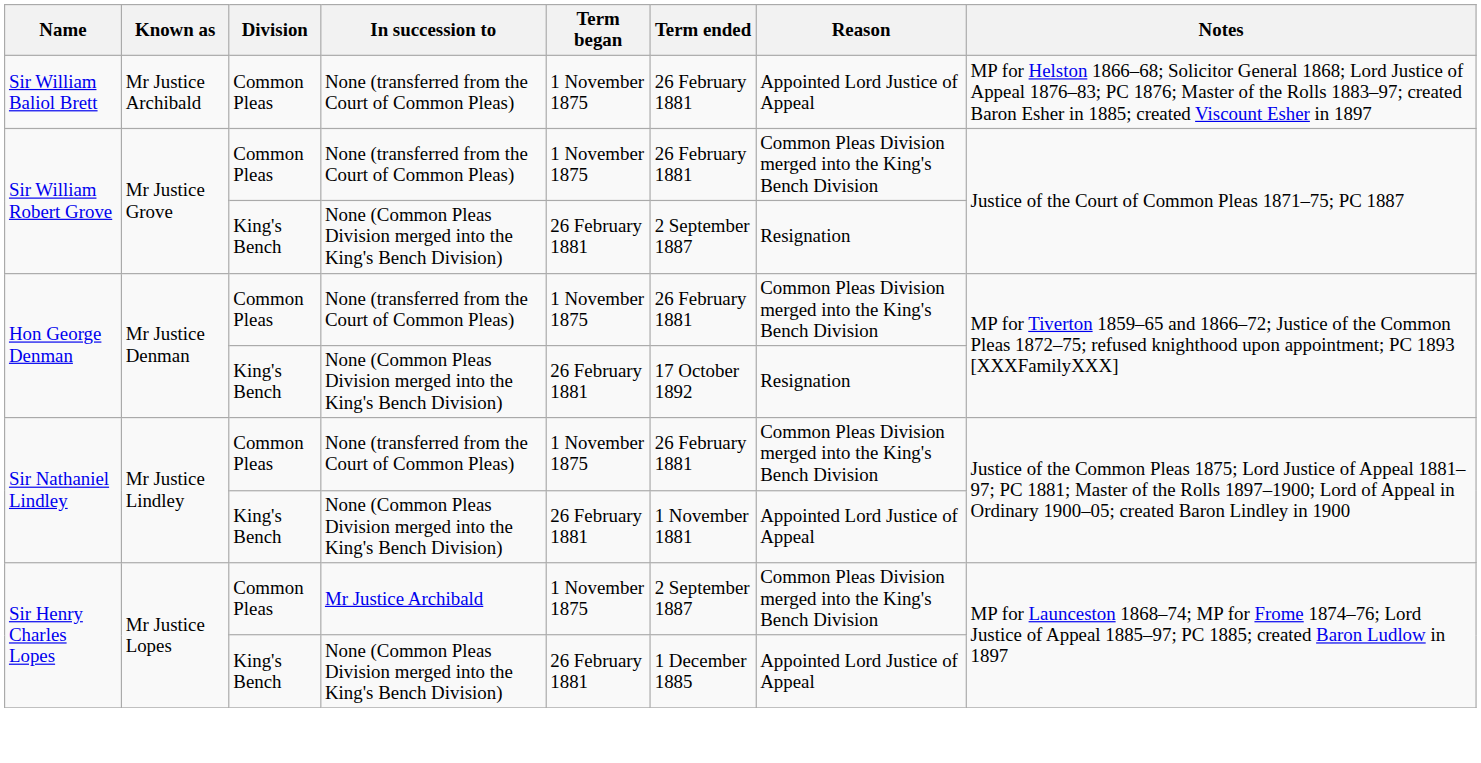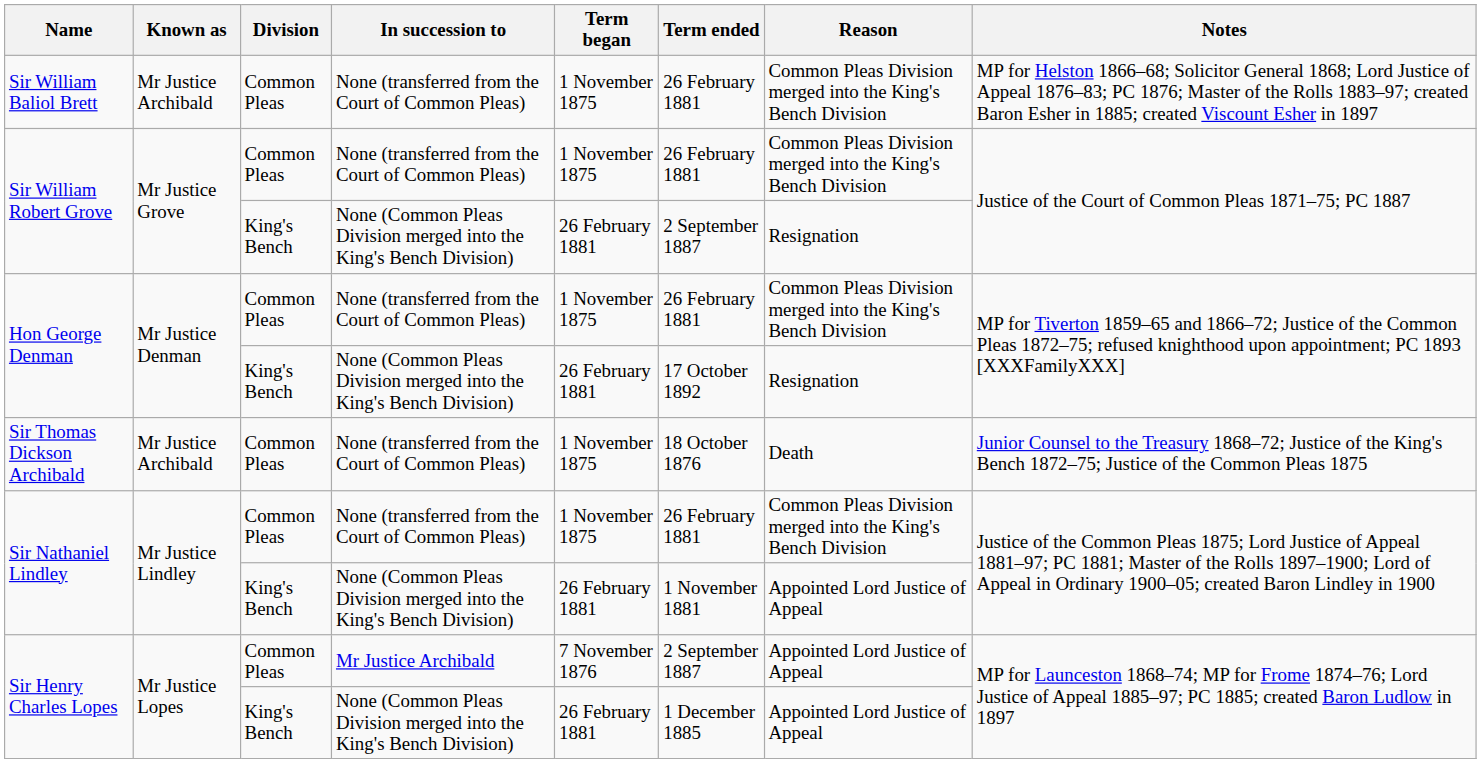 <table class="wikitable">
 <tr>
 <th>Name</th>
 <th>Known as</th>
 <th>Division</th>
 <th>In succession to</th>
 <th>Term began</th>
 <th>Term ended</th>
 <th>Reason</th>
 <th>Notes</th>
 </tr>
 <tr>
 <td><a href='#'>Sir William Baliol Brett</a></td>
 <td>Mr Justice Archibald</td>
 <td>Common Pleas</td>
 <td>None (transferred from the Court of Common Pleas)</td>
 <td>1 November 1875</td>
 <td>26 February 1881</td>
-<td>Appointed Lord Justice of Appeal</td>
+<td>Common Pleas Division merged into the King's Bench Division</td>
 <td>MP for <a href='#'>Helston</a> 1866–68; Solicitor General 1868; Lord Justice of Appeal 1876–83; PC 1876; Master of the Rolls 1883–97; created Baron Esher in 1885; created <a href='#'>Viscount Esher</a> in 1897</td>
 </tr>
 <tr>
 <td rowspan="2"><a href='#'>Sir William Robert Grove</a></td>
 <td rowspan="2">Mr Justice Grove</td>
 <td>Common Pleas</td>
 <td>None (transferred from the Court of Common Pleas)</td>
 <td>1 November 1875</td>
 <td>26 February 1881</td>
 <td>Common Pleas Division merged into the King's Bench Division</td>
 <td rowspan="2">Justice of the Court of Common Pleas 1871–75; PC 1887</td>
 </tr>
 <tr>
 <td>King's Bench</td>
 <td>None (Common Pleas Division merged into the King's Bench Division)</td>
 <td>26 February 1881</td>
 <td>2 September 1887</td>
 <td>Resignation</td>
 </tr>
 <tr>
 <td rowspan="2"><a href='#'>Hon George Denman</a></td>
 <td rowspan="2">Mr Justice Denman</td>
 <td>Common Pleas</td>
 <td>None (transferred from the Court of Common Pleas)</td>
 <td>1 November 1875</td>
 <td>26 February 1881</td>
 <td>Common Pleas Division merged into the King's Bench Division</td>
 <td rowspan="2">MP for <a href='#'>Tiverton</a> 1859–65 and 1866–72; Justice of the Common Pleas 1872–75; refused knighthood upon appointment; PC 1893<br>[XXXFamilyXXX]</td>
 </tr>
 <tr>
 <td>King's Bench</td>
 <td>None (Common Pleas Division merged into the King's Bench Division)</td>
 <td>26 February 1881</td>
 <td>17 October 1892</td>
 <td>Resignation</td>
 </tr>
 <tr>
+<td><a href='#'>Sir Thomas Dickson Archibald</a></td>
+<td>Mr Justice Archibald</td>
+<td>Common Pleas</td>
+<td>None (transferred from the Court of Common Pleas)</td>
+<td>1 November 1875</td>
+<td>18 October 1876</td>
+<td>Death</td>
+<td><a href='#'>Junior Counsel to the Treasury</a> 1868–72; Justice of the King's Bench 1872–75; Justice of the Common Pleas 1875</td>
+</tr>
+<tr>
 <td rowspan="2"><a href='#'>Sir Nathaniel Lindley</a></td>
 <td rowspan="2">Mr Justice Lindley</td>
 <td>Common Pleas</td>
 <td>None (transferred from the Court of Common Pleas)</td>
 <td>1 November 1875</td>
 <td>26 February 1881</td>
 <td>Common Pleas Division merged into the King's Bench Division</td>
 <td rowspan="2">Justice of the Common Pleas 1875; Lord Justice of Appeal 1881–97; PC 1881; Master of the Rolls 1897–1900; Lord of Appeal in Ordinary 1900–05; created Baron Lindley in 1900</td>
 </tr>
 <tr>
 <td>King's Bench</td>
 <td>None (Common Pleas Division merged into the King's Bench Division)</td>
 <td>26 February 1881</td>
 <td>1 November 1881</td>
 <td>Appointed Lord Justice of Appeal</td>
 </tr>
 <tr>
 <td rowspan="2"><a href='#'>Sir Henry Charles Lopes</a></td>
 <td rowspan="2">Mr Justice Lopes</td>
 <td>Common Pleas</td>
 <td><a href='#'>Mr Justice Archibald</a></td>
-<td>1 November 1875</td>
+<td>7 November 1876</td>
 <td>2 September 1887</td>
-<td>Common Pleas Division merged into the King's Bench Division</td>
+<td>Appointed Lord Justice of Appeal</td>
 <td rowspan="2">MP for <a href='#'>Launceston</a> 1868–74; MP for <a href='#'>Frome</a> 1874–76; Lord Justice of Appeal 1885–97; PC 1885; created <a href='#'>Baron Ludlow</a> in 1897</td>
 </tr>
 <tr>
 <td>King's Bench</td>
 <td>None (Common Pleas Division merged into the King's Bench Division)</td>
 <td>26 February 1881</td>
 <td>1 December 1885</td>
 <td>Appointed Lord Justice of Appeal</td>
 </tr>
 </table>
